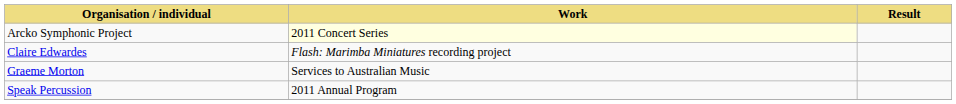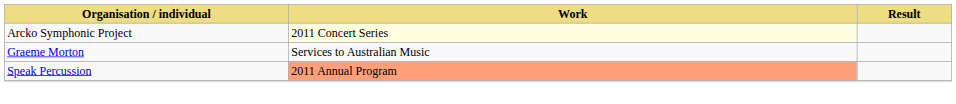 <table class="wikitable" width=100%>
 <tr>
 <th style="width:30%;background:#EEDD82;">Organisation / individual</th>
 <th style="width:60%;background:#EEDD82;">Work</th>
 <th style="width:10%;background:#EEDD82;">Result<br></th>
 </tr>
 <tr>
 <td>Arcko Symphonic Project</td>
 <td style="background: lightyellow;">2011 Concert Series</td>
 <td></td>
 </tr>
 <tr>
-<td><a href='#'>Claire Edwardes</a></td>
-<td><em>Flash: Marimba Miniatures</em> recording project</td>
-<td></td>
-</tr>
-<tr>
 <td><a href='#'>Graeme Morton</a></td>
 <td>Services to Australian Music</td>
 <td></td>
 </tr>
 <tr>
 <td><a href='#'>Speak Percussion</a></td>
-<td>2011 Annual Program</td>
+<td style="background: lightsalmon;">2011 Annual Program</td>
 <td></td>
 </tr>
 <tr>
 </tr>
 </table>
